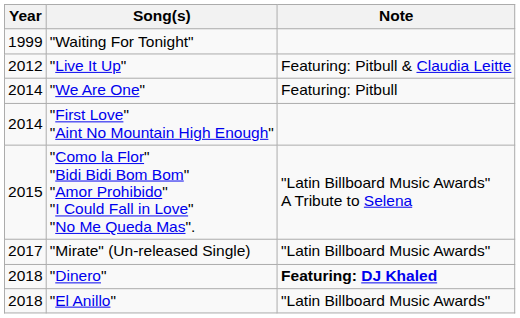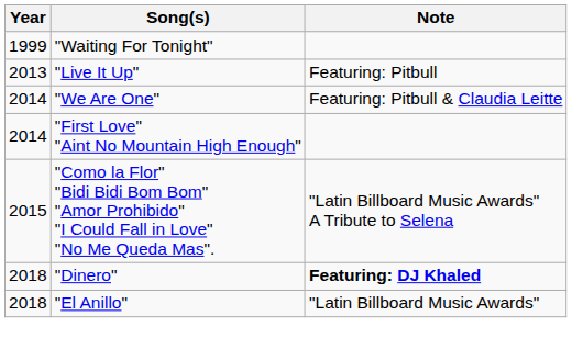 <table class="wikitable">
 <tr>
 <th>Year</th>
 <th>Song(s)</th>
 <th>Note</th>
 </tr>
 <tr>
 <td>1999</td>
 <td>"Waiting For Tonight"</td>
 <td></td>
 </tr>
 <tr>
-<td>2012</td>
+<td>2013</td>
 <td>"<a href='#'>Live It Up</a>"</td>
-<td>Featuring: Pitbull & <a href='#'>Claudia Leitte</a></td>
+<td>Featuring: Pitbull</td>
 </tr>
 <tr>
 <td>2014</td>
 <td>"<a href='#'>We Are One</a>"</td>
-<td>Featuring: Pitbull</td>
+<td>Featuring: Pitbull & <a href='#'>Claudia Leitte</a></td>
 </tr>
 <tr>
 <td>2014</td>
 <td>"<a href='#'>First Love</a>"<br>"<a href='#'>Aint No Mountain High Enough</a>"</td>
 <td></td>
 </tr>
 <tr>
 <td>2015</td>
 <td>"<a href='#'>Como la Flor</a>"<br>"<a href='#'>Bidi Bidi Bom Bom</a>"<br>"<a href='#'>Amor Prohibido</a>"<br>"<a href='#'>I Could Fall in Love</a>"<br>"<a href='#'>No Me Queda Mas</a>".</td>
 <td>"Latin Billboard Music Awards"<br>A Tribute to <a href='#'>Selena</a></td>
 </tr>
 <tr>
-<td>2017</td>
-<td>"Mirate" (Un-released Single)</td>
-<td>"Latin Billboard Music Awards"</td>
-</tr>
-<tr>
 <td>2018</td>
 <td>"<a href='#'>Dinero</a>"</td>
 <td><strong>Featuring: <a href='#'>DJ Khaled</a></strong></td>
 </tr>
 <tr>
 <td>2018</td>
 <td>"<a href='#'>El Anillo</a>"</td>
 <td>"Latin Billboard Music Awards"</td>
 </tr>
 </table>
